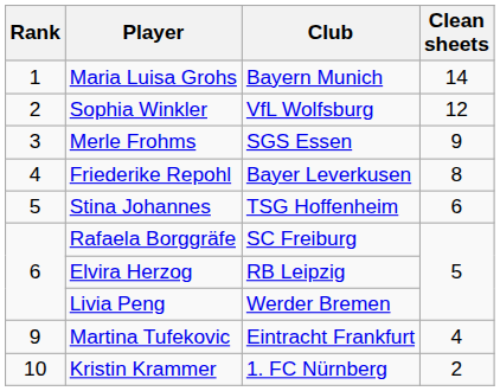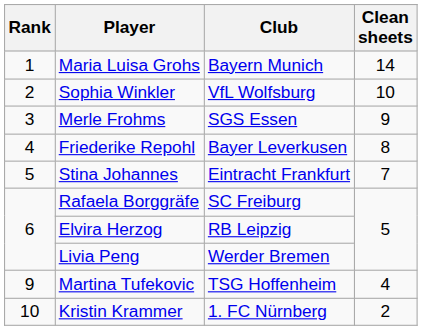 <table class="wikitable sortable" style="text-align:center">
 <tr>
 <th>Rank</th>
 <th>Player</th>
 <th>Club</th>
 <th>Clean<br>sheets</th>
 </tr>
 <tr>
 <td>1</td>
 <td align="left"> <a href='#'>Maria Luisa Grohs</a></td>
 <td align="left"><a href='#'>Bayern Munich</a></td>
 <td>14</td>
 </tr>
 <tr>
 <td>2</td>
 <td align="left"> <a href='#'>Sophia Winkler</a></td>
 <td align="left"><a href='#'>VfL Wolfsburg</a></td>
-<td>12</td>
+<td>10</td>
 </tr>
 <tr>
 <td>3</td>
 <td align="left"> <a href='#'>Merle Frohms</a></td>
 <td align="left"><a href='#'>SGS Essen</a></td>
 <td>9</td>
 </tr>
 <tr>
 <td>4</td>
 <td align="left"> <a href='#'>Friederike Repohl</a></td>
 <td align="left"><a href='#'>Bayer Leverkusen</a></td>
 <td>8</td>
 </tr>
 <tr>
 <td>5</td>
 <td align="left"> <a href='#'>Stina Johannes</a></td>
-<td align="left"><a href='#'>TSG Hoffenheim</a></td>
-<td>6</td>
+<td align="left"><a href='#'>Eintracht Frankfurt</a></td>
+<td>7</td>
 </tr>
 <tr>
 <td rowspan=3>6</td>
 <td align="left"> <a href='#'>Rafaela Borggräfe</a></td>
 <td align="left"><a href='#'>SC Freiburg</a></td>
 <td rowspan=3>5</td>
 </tr>
 <tr>
 <td align="left"> <a href='#'>Elvira Herzog</a></td>
 <td align="left"><a href='#'>RB Leipzig</a></td>
 </tr>
 <tr>
 <td align="left"> <a href='#'>Livia Peng</a></td>
 <td align="left"><a href='#'>Werder Bremen</a></td>
 </tr>
 <tr>
 <td>9</td>
 <td align="left"> <a href='#'>Martina Tufekovic</a></td>
-<td align="left"><a href='#'>Eintracht Frankfurt</a></td>
+<td align="left"><a href='#'>TSG Hoffenheim</a></td>
 <td>4</td>
 </tr>
 <tr>
 <td>10</td>
 <td align="left"> <a href='#'>Kristin Krammer</a></td>
 <td align="left"><a href='#'>1. FC Nürnberg</a></td>
 <td>2</td>
 </tr>
 </table>
